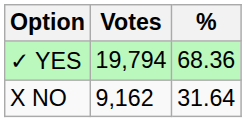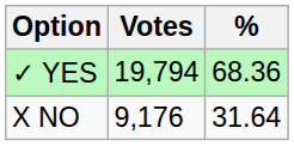 <table class="wikitable">
 <tr>
 <th>Option</th>
 <th>Votes</th>
 <th>%</th>
 </tr>
 <tr>
 <td style=background:#bbf8be>✓ YES</td>
 <td style=background:#bbf8be>19,794</td>
 <td style=background:#bbf8be>68.36</td>
 </tr>
 <tr>
 <td>X NO</td>
-<td>9,162</td>
+<td>9,176</td>
 <td>31.64</td>
 </tr>
 </table>
